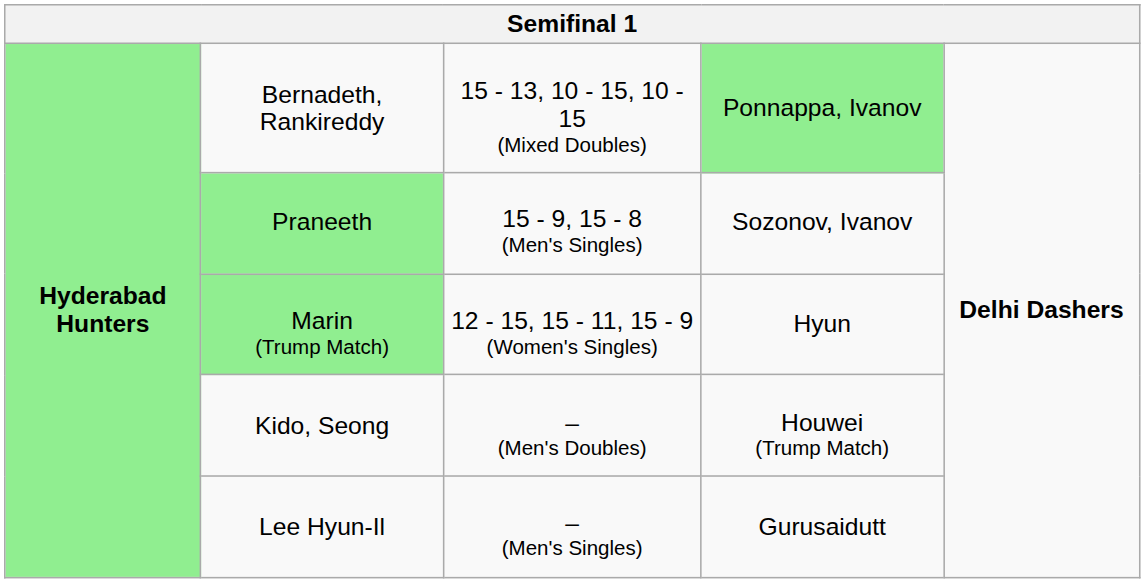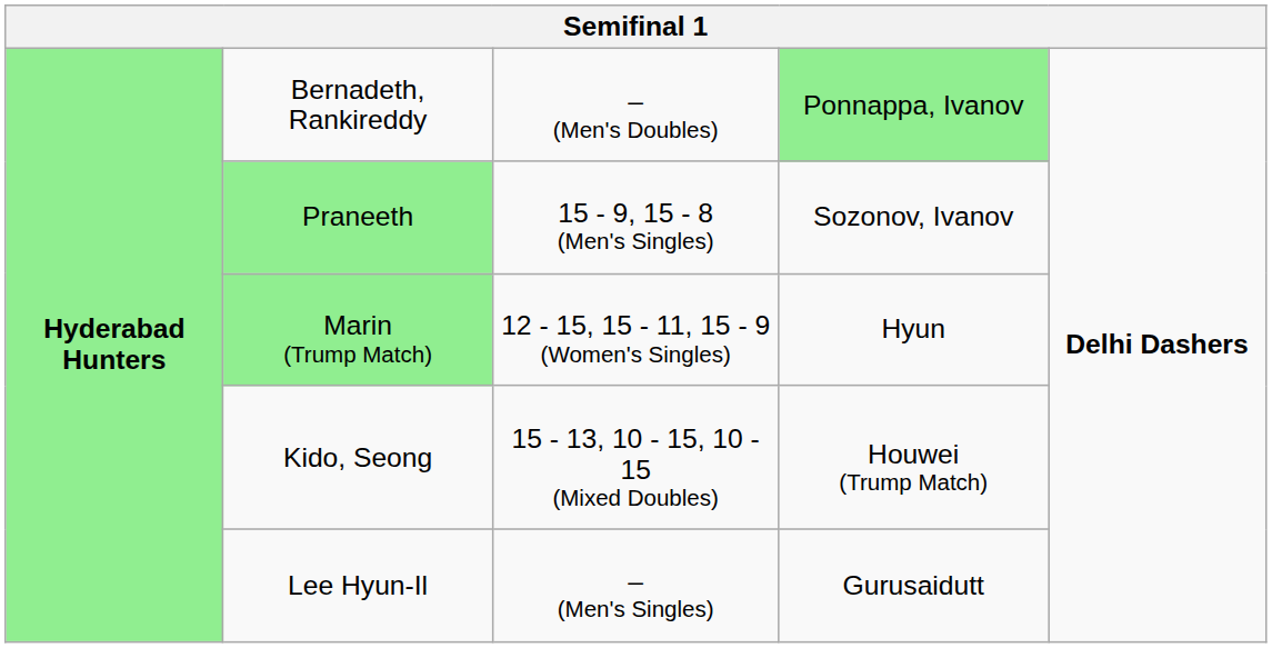 <table class="wikitable" style="text-align: center;">
 <tr>
 <th colspan="5">Semifinal 1</th>
 </tr>
 <tr>
 <td rowspan="5"  style="background:lightgreen;width: 120px"><strong>Hyderabad Hunters</strong><br></td>
 <td style="width: 150px">Bernadeth, Rankireddy</td>
-<td style="width: 160px"><br>15 - 13, 10 - 15, 10 - 15<br><sup>(Mixed Doubles)</sup></td>
+<td><br> – <br><sup>(Men's Doubles)</sup></td>
 <td style="width: 150px;background:lightgreen;">Ponnappa, Ivanov</td>
 <td rowspan="5" style="width: 120px"><strong>Delhi Dashers</strong></td>
 </tr>
 <tr>
 <td style="background:lightgreen;">Praneeth</td>
 <td><br>15 - 9, 15 - 8<br><sup>(Men's Singles)</sup></td>
 <td>Sozonov, Ivanov</td>
 </tr>
 <tr>
 <td style="background:lightgreen;"><br>Marin<br><sup>(Trump Match)</sup></td>
 <td><br>12 - 15, 15 - 11, 15 - 9<br><sup>(Women's Singles)</sup></td>
 <td>Hyun</td>
 </tr>
 <tr>
 <td>Kido, Seong</td>
-<td><br> – <br><sup>(Men's Doubles)</sup></td>
+<td style="width: 160px"><br>15 - 13, 10 - 15, 10 - 15<br><sup>(Mixed Doubles)</sup></td>
 <td><br>Houwei<br><sup>(Trump Match)</sup></td>
 </tr>
 <tr>
 <td>Lee Hyun-Il</td>
 <td><br> – <br><sup>(Men's Singles)</sup></td>
 <td>Gurusaidutt</td>
 </tr>
 </table>
